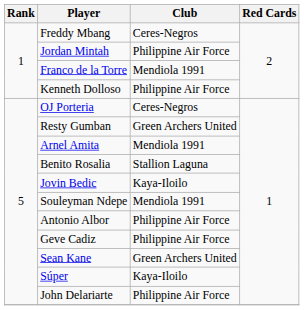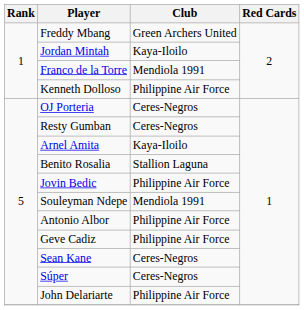 <table class="wikitable">
 <tr>
 <th>Rank</th>
 <th>Player</th>
 <th>Club</th>
 <th>Red Cards</th>
 </tr>
 <tr>
 <td rowspan="4" style="text-align: center;">1</td>
 <td> Freddy Mbang</td>
-<td>Ceres-Negros</td>
+<td>Green Archers United</td>
 <td rowspan="4" style="text-align: center;">2</td>
 </tr>
 <tr>
 <td> <a href='#'>Jordan Mintah</a></td>
-<td>Philippine Air Force</td>
+<td>Kaya-Iloilo</td>
 </tr>
 <tr>
 <td> <a href='#'>Franco de la Torre</a></td>
 <td>Mendiola 1991</td>
 </tr>
 <tr>
 <td> Kenneth Dolloso</td>
 <td>Philippine Air Force</td>
 </tr>
 <tr>
 <td rowspan="11" style="text-align: center;">5</td>
 <td> <a href='#'>OJ Porteria</a></td>
 <td>Ceres-Negros</td>
 <td rowspan="11" style="text-align: center;">1</td>
 </tr>
 <tr>
 <td> Resty Gumban</td>
-<td>Green Archers United</td>
+<td>Ceres-Negros</td>
 </tr>
 <tr>
 <td> <a href='#'>Arnel Amita</a></td>
-<td>Mendiola 1991</td>
+<td>Kaya-Iloilo</td>
 </tr>
 <tr>
 <td> Benito Rosalia</td>
 <td>Stallion Laguna</td>
 </tr>
 <tr>
 <td> <a href='#'>Jovin Bedic</a></td>
-<td>Kaya-Iloilo</td>
+<td>Philippine Air Force</td>
 </tr>
 <tr>
 <td> Souleyman Ndepe</td>
 <td>Mendiola 1991</td>
 </tr>
 <tr>
 <td> Antonio Albor</td>
 <td>Philippine Air Force</td>
 </tr>
 <tr>
 <td> Geve Cadiz</td>
 <td>Philippine Air Force</td>
 </tr>
 <tr>
 <td> <a href='#'>Sean Kane</a></td>
-<td>Green Archers United</td>
+<td>Ceres-Negros</td>
 </tr>
 <tr>
 <td> <a href='#'>Súper</a></td>
-<td>Kaya-Iloilo</td>
+<td>Ceres-Negros</td>
 </tr>
 <tr>
 <td> John Delariarte</td>
 <td>Philippine Air Force</td>
 </tr>
 <tr>
 </tr>
 </table>
